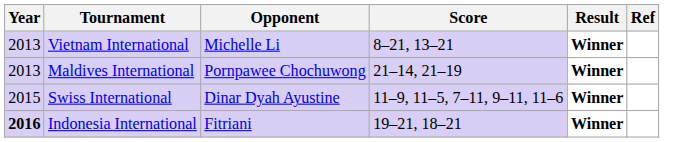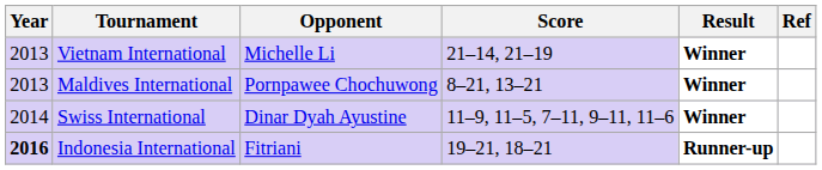 <table class="sortable wikitable" style="font-size: 95%">
 <tr>
 <th>Year</th>
 <th>Tournament</th>
 <th>Opponent</th>
 <th>Score</th>
 <th>Result</th>
 <th>Ref</th>
 </tr>
 <tr style="background:#D8CEF6">
 <td align="center">2013</td>
 <td align="left"><a href='#'>Vietnam International</a></td>
 <td align="left"> <a href='#'>Michelle Li</a></td>
-<td align="left">8–21, 13–21</td>
+<td align="left">21–14, 21–19</td>
 <td style="text-align:left; background:white"> <strong>Winner</strong></td>
 <td style="text-align:center; background:white"></td>
 </tr>
 <tr style="background:#D8CEF6">
 <td align="center">2013</td>
 <td align="left"><a href='#'>Maldives International</a></td>
 <td align="left"> <a href='#'>Pornpawee Chochuwong</a></td>
-<td align="left">21–14, 21–19</td>
+<td align="left">8–21, 13–21</td>
 <td style="text-align:left; background:white"> <strong>Winner</strong></td>
 <td style="text-align:center; background:white"></td>
 </tr>
 <tr style="background:#D8CEF6">
-<td align="center">2015</td>
+<td align="center">2014</td>
 <td align="left"><a href='#'>Swiss International</a></td>
 <td align="left"> <a href='#'>Dinar Dyah Ayustine</a></td>
 <td align="left">11–9, 11–5, 7–11, 9–11, 11–6</td>
 <td style="text-align:left; background:white"> <strong>Winner</strong></td>
 <td style="text-align:center; background:white"></td>
 </tr>
 <tr style="background:#D8CEF6">
 <td align="center"><strong>2016</strong></td>
 <td align="left"><a href='#'>Indonesia International</a></td>
 <td align="left"> <a href='#'>Fitriani</a></td>
 <td align="left">19–21, 18–21</td>
-<td style="text-align:left; background:white"> <strong>Winner</strong></td>
+<td style="text-align:left; background:white"> <strong>Runner-up</strong></td>
 <td style="text-align:center; background:white"></td>
 </tr>
 </table>
